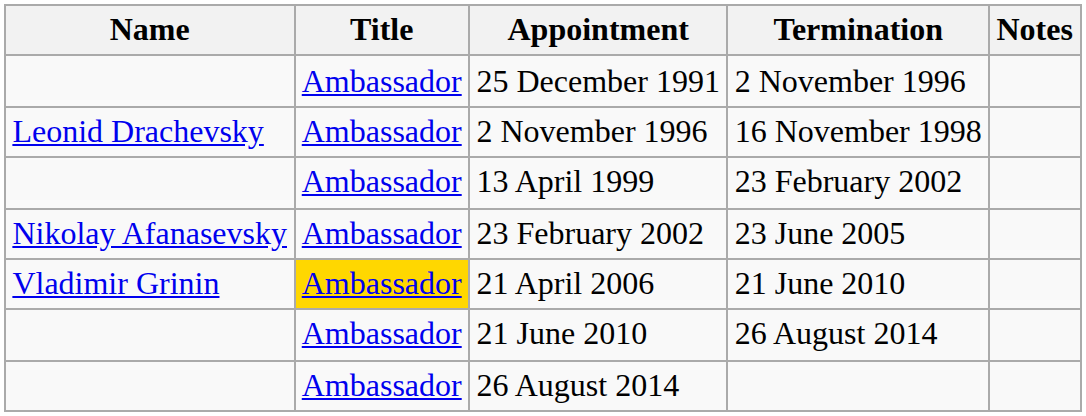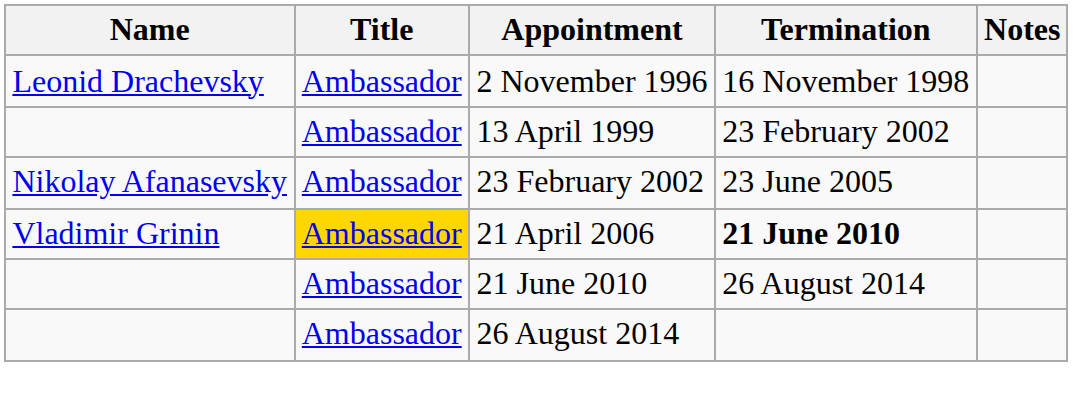 <table class="wikitable">
 <tr valign="middle">
 <th>Name</th>
 <th>Title</th>
 <th>Appointment</th>
 <th>Termination</th>
 <th>Notes</th>
-</tr>
-<tr>
-<td></td>
-<td><a href='#'>Ambassador</a></td>
-<td>25 December 1991</td>
-<td>2 November 1996</td>
-<td></td>
 </tr>
 <tr>
 <td><a href='#'>Leonid Drachevsky</a></td>
 <td><a href='#'>Ambassador</a></td>
 <td>2 November 1996</td>
 <td>16 November 1998</td>
 <td></td>
 </tr>
 <tr>
 <td></td>
 <td><a href='#'>Ambassador</a></td>
 <td>13 April 1999</td>
 <td>23 February 2002</td>
 <td></td>
 </tr>
 <tr>
 <td><a href='#'>Nikolay Afanasevsky</a></td>
 <td><a href='#'>Ambassador</a></td>
 <td>23 February 2002</td>
 <td>23 June 2005</td>
 <td></td>
 </tr>
 <tr>
 <td><a href='#'>Vladimir Grinin</a></td>
 <td style="background: gold;"><a href='#'>Ambassador</a></td>
 <td>21 April 2006</td>
-<td>21 June 2010</td>
+<td><strong>21 June 2010</strong></td>
 <td></td>
 </tr>
 <tr>
 <td></td>
 <td><a href='#'>Ambassador</a></td>
 <td>21 June 2010</td>
 <td>26 August 2014</td>
 <td></td>
 </tr>
 <tr>
 <td></td>
 <td><a href='#'>Ambassador</a></td>
 <td>26 August 2014</td>
 <td></td>
 <td></td>
 </tr>
 <tr>
 </tr>
 </table>
